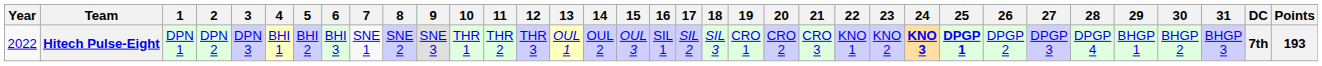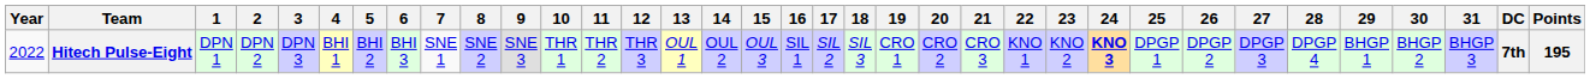 <table class="wikitable" style="text-align:center; font-size:85%">
 <tr>
 <th>Year</th>
 <th>Team</th>
 <th>1</th>
 <th>2</th>
 <th>3</th>
 <th>4</th>
 <th>5</th>
 <th>6</th>
 <th>7</th>
 <th>8</th>
 <th>9</th>
 <th>10</th>
 <th>11</th>
 <th>12</th>
 <th>13</th>
 <th>14</th>
 <th>15</th>
 <th>16</th>
 <th>17</th>
 <th>18</th>
 <th>19</th>
 <th>20</th>
 <th>21</th>
 <th>22</th>
 <th>23</th>
 <th>24</th>
 <th>25</th>
 <th>26</th>
 <th>27</th>
 <th>28</th>
 <th>29</th>
 <th>30</th>
 <th>31</th>
 <th>DC</th>
 <th>Points</th>
 </tr>
 <tr>
 <td><a href='#'>2022</a></td>
 <th nowrap><a href='#'>Hitech Pulse-Eight</a></th>
 <td style="background:#DFFFDF;"><a href='#'>DPN<br>1</a><br></td>
 <td style="background:#DFFFDF;"><a href='#'>DPN<br>2</a><br></td>
 <td style="background:#CFCFFF;"><a href='#'>DPN<br>3</a><br></td>
 <td style="background:#FFFFBF;"><a href='#'>BHI<br>1</a><br></td>
 <td style="background:#CFCFFF;"><a href='#'>BHI<br>2</a><br></td>
 <td style="background:#DFFFDF;"><a href='#'>BHI<br>3</a><br></td>
 <td style="background:#;"><a href='#'>SNE<br>1</a><br></td>
 <td style="background:#CFCFFF;"><a href='#'>SNE<br>2</a><br></td>
 <td style="background:#DFDFDF;"><a href='#'>SNE<br>3</a><br></td>
 <td style="background:#DFFFDF;"><a href='#'>THR<br>1</a><br></td>
 <td style="background:#DFFFDF;"><a href='#'>THR<br>2</a><br></td>
 <td style="background:#CFCFFF;"><a href='#'>THR<br>3</a><br></td>
 <td style="background:#FFFFBF;"><em><a href='#'>OUL<br>1</a></em><br></td>
 <td style="background:#CFCFFF;"><a href='#'>OUL<br>2</a><br></td>
 <td style="background:#CFCFFF;"><em><a href='#'>OUL<br>3</a></em><br></td>
 <td style="background:#CFCFFF;"><a href='#'>SIL<br>1</a><br></td>
 <td style="background:#CFCFFF;"><em><a href='#'>SIL<br>2</a></em><br></td>
 <td style="background:#DFFFDF;"><em><a href='#'>SIL<br>3</a></em><br></td>
 <td style="background:#DFFFDF;"><a href='#'>CRO<br>1</a><br></td>
 <td style="background:#CFCFFF;"><a href='#'>CRO<br>2</a><br></td>
 <td style="background:#DFFFDF;"><a href='#'>CRO<br>3</a><br></td>
 <td style="background:#CFCFFF;"><a href='#'>KNO<br>1</a><br></td>
 <td style="background:#CFCFFF;"><a href='#'>KNO<br>2</a><br></td>
 <td style="background:#FFDF9F;"><strong><a href='#'>KNO<br>3</a><br></strong></td>
-<td style="background:#DFFFDF;"><strong><a href='#'>DPGP<br>1</a><br></strong></td>
+<td style="background:#DFFFDF;"><a href='#'>DPGP<br>1</a><br></td>
 <td style="background:#DFFFDF;"><a href='#'>DPGP<br>2</a><br></td>
 <td style="background:#CFCFFF;"><a href='#'>DPGP<br>3</a><br></td>
 <td style="background:#DFFFDF;"><a href='#'>DPGP<br>4</a><br></td>
 <td style="background:#DFFFDF;"><a href='#'>BHGP<br>1</a><br></td>
 <td style="background:#DFFFDF;"><a href='#'>BHGP<br>2</a><br></td>
 <td style="background:#CFCFFF;"><a href='#'>BHGP<br>3</a><br></td>
 <th>7th</th>
-<th>193</th>
+<th>195</th>
 </tr>
 </table>
